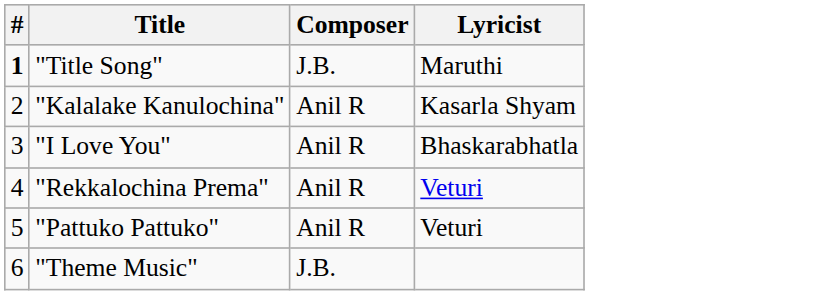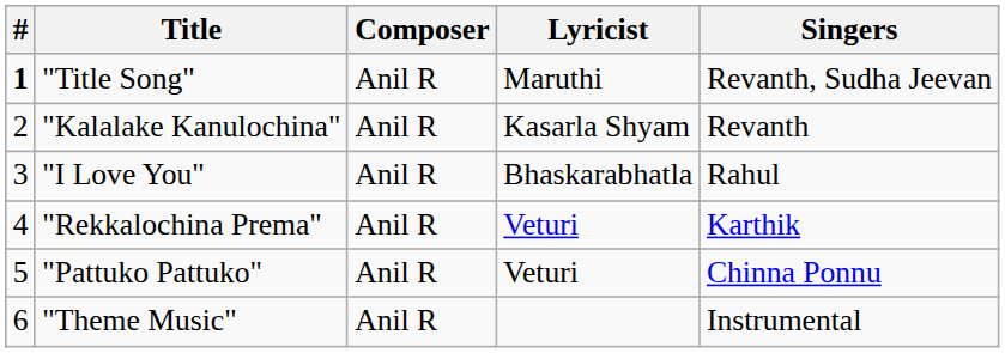 <table class="wikitable">
 <tr>
 <th>#</th>
 <th>Title</th>
 <th>Composer</th>
 <th>Lyricist</th>
+<th>Singers</th>
 </tr>
 <tr>
 <td><strong>1</strong></td>
 <td>"Title Song"</td>
-<td>J.B.</td>
+<td>Anil R</td>
 <td>Maruthi</td>
+<td>Revanth, Sudha Jeevan</td>
 </tr>
 <tr>
 <td>2</td>
 <td>"Kalalake Kanulochina"</td>
 <td>Anil R</td>
 <td>Kasarla Shyam</td>
+<td>Revanth</td>
 </tr>
 <tr>
 <td>3</td>
 <td>"I Love You"</td>
 <td>Anil R</td>
 <td>Bhaskarabhatla</td>
+<td>Rahul</td>
 </tr>
 <tr>
 <td>4</td>
 <td>"Rekkalochina Prema"</td>
 <td>Anil R</td>
 <td><a href='#'>Veturi</a></td>
+<td><a href='#'>Karthik</a></td>
 </tr>
 <tr>
 <td>5</td>
 <td>"Pattuko Pattuko"</td>
 <td>Anil R</td>
 <td>Veturi</td>
+<td><a href='#'>Chinna Ponnu</a></td>
 </tr>
 <tr>
 <td>6</td>
 <td>"Theme Music"</td>
-<td>J.B.</td>
+<td>Anil R</td>
 <td></td>
+<td>Instrumental</td>
 </tr>
 </table>
